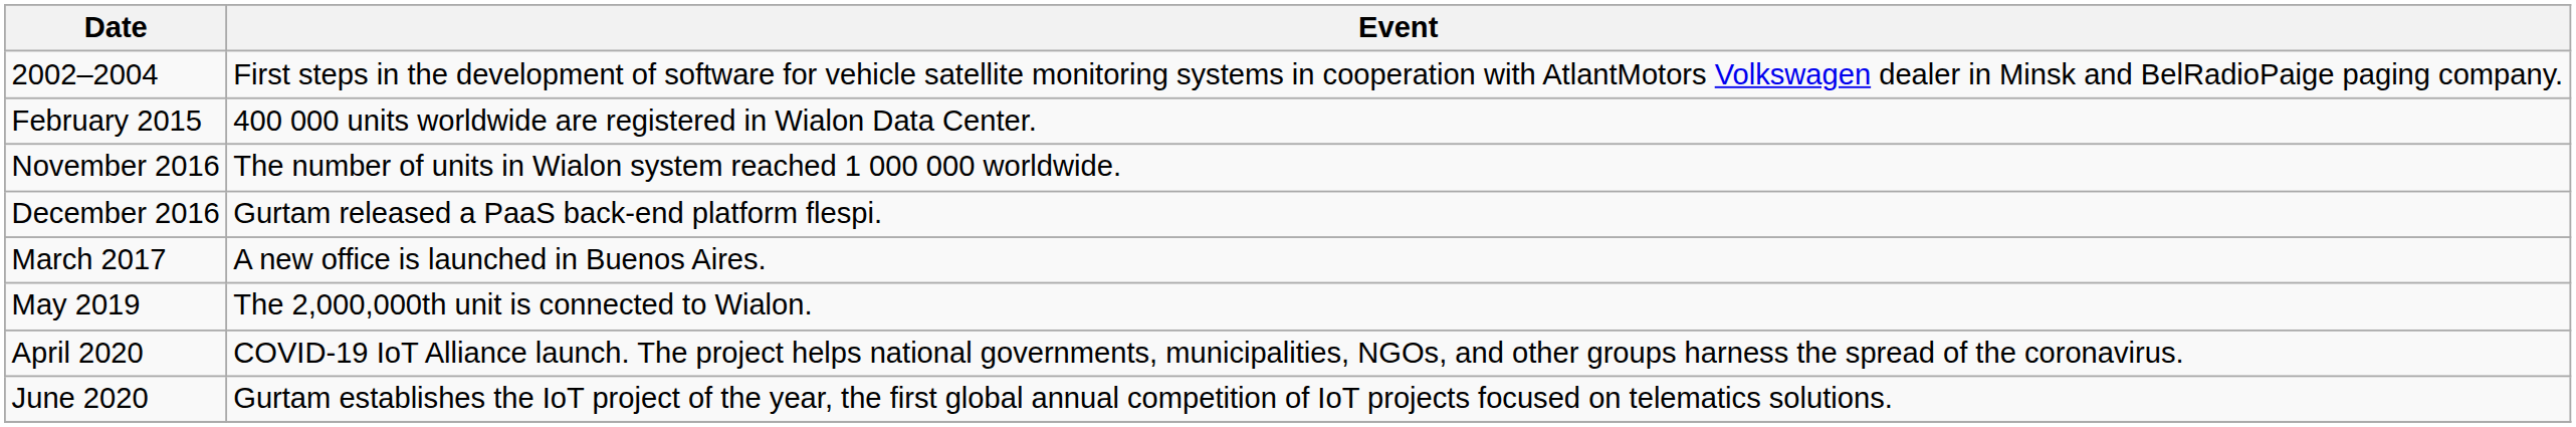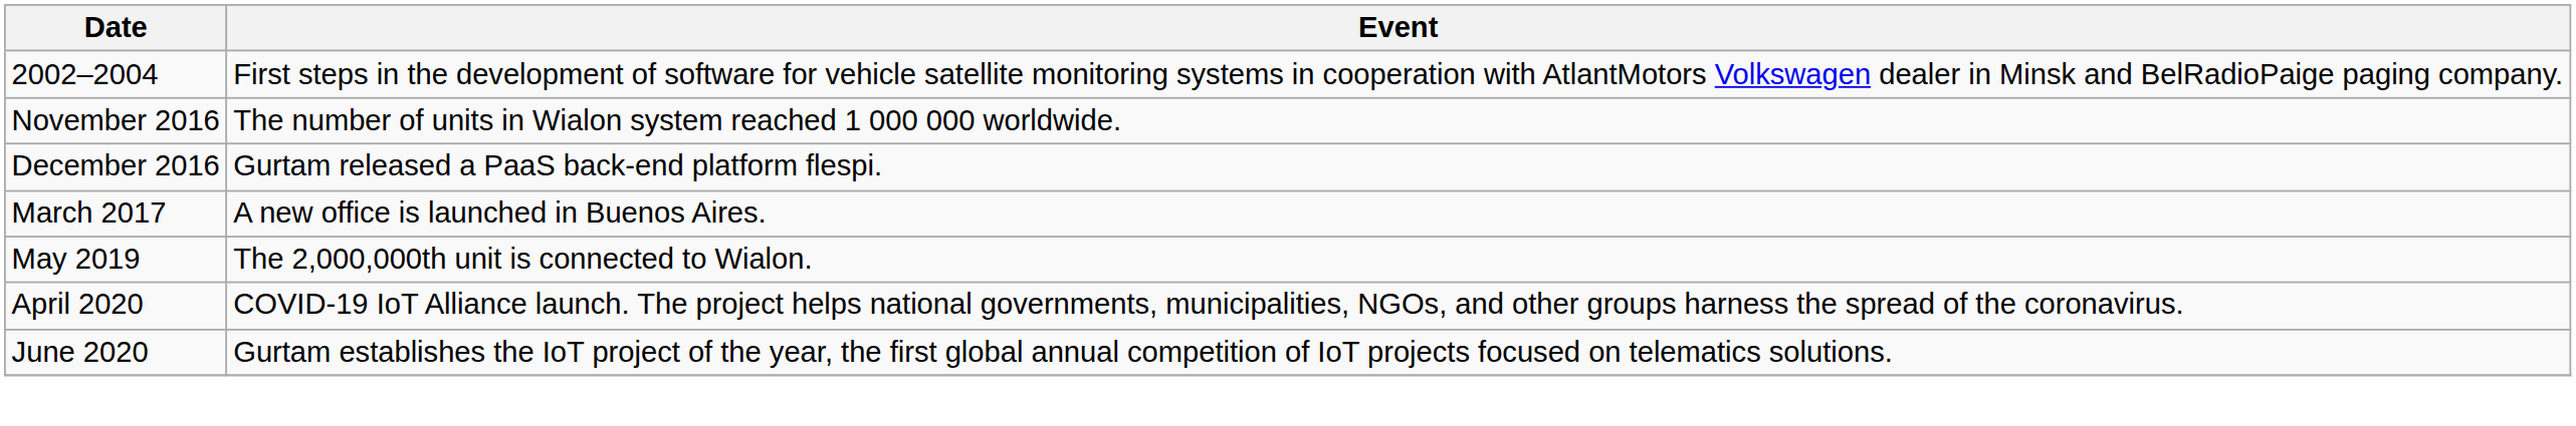 <table class="wikitable">
 <tr>
 <th>Date</th>
 <th>Event</th>
 </tr>
 <tr>
 <td>2002–2004</td>
 <td>First steps in the development of software for vehicle satellite monitoring systems in cooperation with AtlantMotors <a href='#'>Volkswagen</a> dealer in Minsk and BelRadioPaige paging company.</td>
-</tr>
-<tr>
-<td>February 2015</td>
-<td>400 000 units worldwide are registered in Wialon Data Center.</td>
 </tr>
 <tr>
 <td>November 2016</td>
 <td>The number of units in Wialon system reached 1 000 000 worldwide.</td>
 </tr>
 <tr>
 <td>December 2016</td>
 <td>Gurtam released a PaaS back-end platform flespi.</td>
 </tr>
 <tr>
 <td>March 2017</td>
 <td>A new office is launched in Buenos Aires.</td>
 </tr>
 <tr>
 <td>May 2019</td>
 <td>The 2,000,000th unit is connected to Wialon.</td>
 </tr>
 <tr>
 <td>April 2020</td>
 <td>COVID-19 IoT Alliance launch. The project helps national governments, municipalities, NGOs, and other groups harness the spread of the coronavirus.</td>
 </tr>
 <tr>
 <td>June 2020</td>
 <td>Gurtam establishes the IoT project of the year, the first global annual competition of IoT projects focused on telematics solutions.</td>
 </tr>
 <tr>
 </tr>
 </table>
